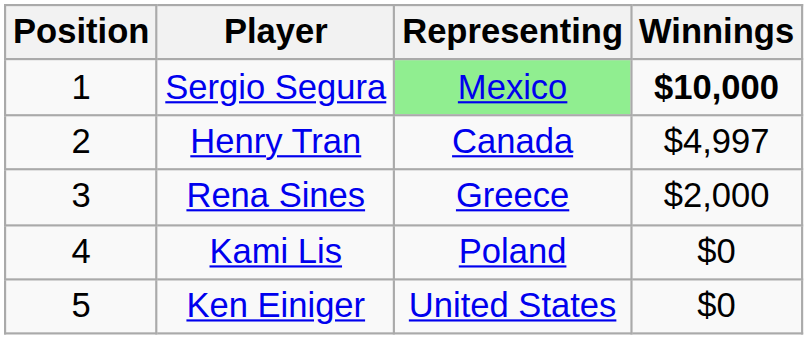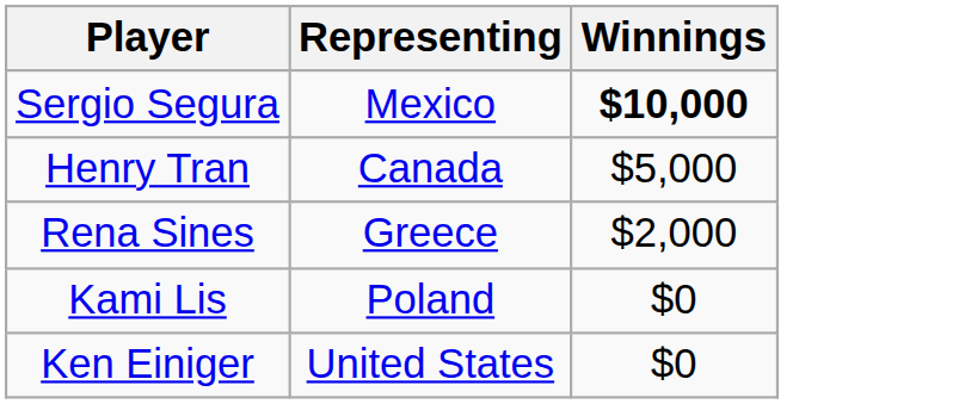 <table class="wikitable" style="text-align: center;">
 <tr>
-<th>Position</th>
 <th>Player</th>
 <th>Representing</th>
 <th>Winnings</th>
 </tr>
 <tr>
-<td>1</td>
 <td><a href='#'>Sergio Segura</a></td>
-<td style="background: lightgreen;"><a href='#'>Mexico</a></td>
+<td><a href='#'>Mexico</a></td>
 <td><strong>$10,000</strong></td>
 </tr>
 <tr>
-<td>2</td>
 <td><a href='#'>Henry Tran</a></td>
 <td><a href='#'>Canada</a></td>
-<td>$4,997</td>
+<td>$5,000</td>
 </tr>
 <tr>
-<td>3</td>
 <td><a href='#'>Rena Sines</a></td>
 <td><a href='#'>Greece</a></td>
 <td>$2,000</td>
 </tr>
 <tr>
-<td>4</td>
 <td><a href='#'>Kami Lis</a></td>
 <td><a href='#'>Poland</a></td>
 <td>$0</td>
 </tr>
 <tr>
-<td>5</td>
 <td><a href='#'>Ken Einiger</a></td>
 <td><a href='#'>United States</a></td>
 <td>$0</td>
 </tr>
 </table>
